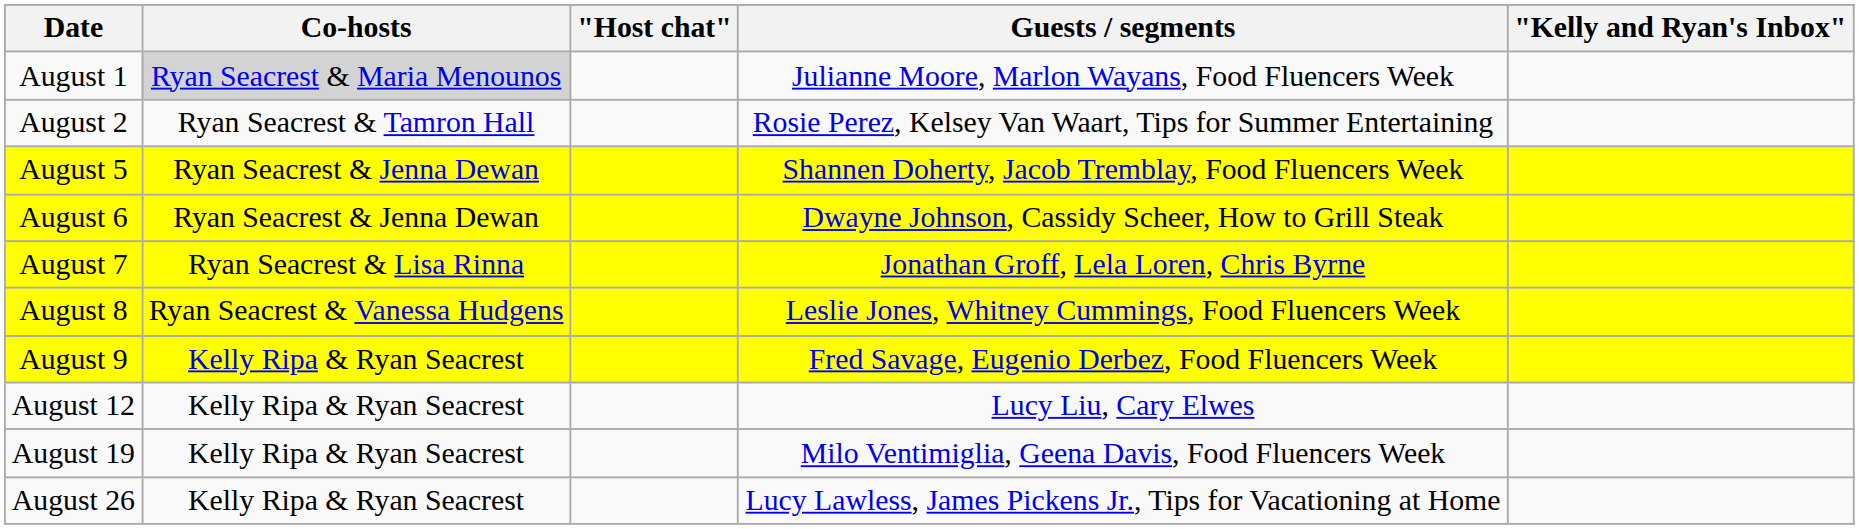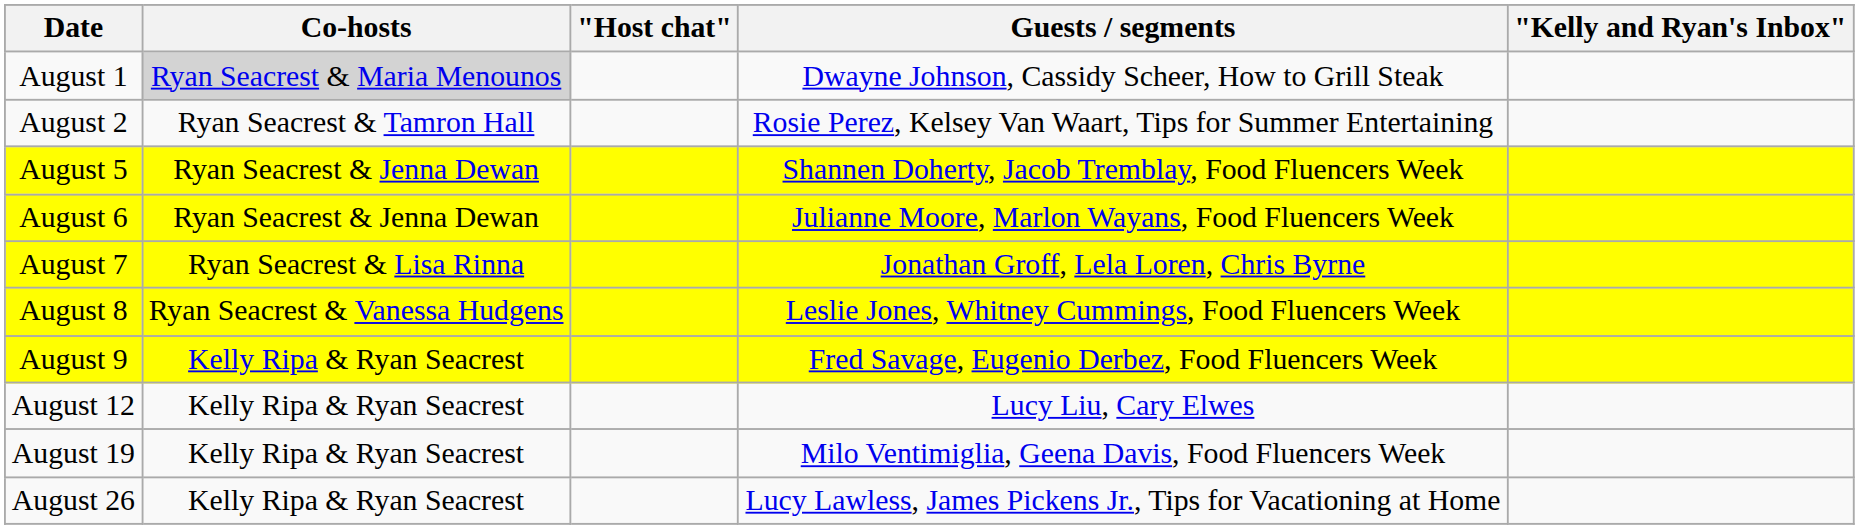 <table class="wikitable sortable" style="text-align:center;">
 <tr>
 <th>Date</th>
 <th>Co-hosts</th>
 <th>"Host chat"</th>
 <th>Guests / segments</th>
 <th>"Kelly and Ryan's Inbox"</th>
 </tr>
 <tr>
 <td>August 1</td>
 <td style="background: lightgrey;"><a href='#'>Ryan Seacrest</a> & <a href='#'>Maria Menounos</a></td>
 <td></td>
-<td><a href='#'>Julianne Moore</a>, <a href='#'>Marlon Wayans</a>, Food Fluencers Week</td>
+<td><a href='#'>Dwayne Johnson</a>, Cassidy Scheer, How to Grill Steak</td>
 <td></td>
 </tr>
 <tr>
 <td>August 2</td>
 <td>Ryan Seacrest & <a href='#'>Tamron Hall</a></td>
 <td></td>
 <td><a href='#'>Rosie Perez</a>, Kelsey Van Waart, Tips for Summer Entertaining</td>
 <td></td>
 </tr>
 <tr style="background:yellow;">
 <td>August 5</td>
 <td>Ryan Seacrest & <a href='#'>Jenna Dewan</a></td>
 <td></td>
 <td><a href='#'>Shannen Doherty</a>, <a href='#'>Jacob Tremblay</a>, Food Fluencers Week</td>
 <td></td>
 </tr>
 <tr style="background:yellow;">
 <td>August 6</td>
 <td>Ryan Seacrest & Jenna Dewan</td>
 <td></td>
-<td><a href='#'>Dwayne Johnson</a>, Cassidy Scheer, How to Grill Steak</td>
+<td><a href='#'>Julianne Moore</a>, <a href='#'>Marlon Wayans</a>, Food Fluencers Week</td>
 <td></td>
 </tr>
 <tr style="background:yellow;">
 <td>August 7</td>
 <td>Ryan Seacrest & <a href='#'>Lisa Rinna</a></td>
 <td></td>
 <td><a href='#'>Jonathan Groff</a>, <a href='#'>Lela Loren</a>, <a href='#'>Chris Byrne</a></td>
 <td></td>
 </tr>
 <tr style="background:yellow;">
 <td>August 8</td>
 <td>Ryan Seacrest & <a href='#'>Vanessa Hudgens</a></td>
 <td></td>
 <td><a href='#'>Leslie Jones</a>, <a href='#'>Whitney Cummings</a>, Food Fluencers Week</td>
 <td></td>
 </tr>
 <tr style="background:yellow;">
 <td>August 9</td>
 <td><a href='#'>Kelly Ripa</a> & Ryan Seacrest</td>
 <td></td>
 <td><a href='#'>Fred Savage</a>, <a href='#'>Eugenio Derbez</a>, Food Fluencers Week</td>
 <td></td>
 </tr>
 <tr style=>
 <td>August 12</td>
 <td>Kelly Ripa & Ryan Seacrest</td>
 <td></td>
 <td><a href='#'>Lucy Liu</a>, <a href='#'>Cary Elwes</a></td>
 <td></td>
 </tr>
 <tr style=>
 <td>August 19</td>
 <td>Kelly Ripa & Ryan Seacrest</td>
 <td></td>
 <td><a href='#'>Milo Ventimiglia</a>, <a href='#'>Geena Davis</a>, Food Fluencers Week</td>
 <td></td>
 </tr>
 <tr style=>
 <td>August 26</td>
 <td>Kelly Ripa & Ryan Seacrest</td>
 <td></td>
 <td><a href='#'>Lucy Lawless</a>, <a href='#'>James Pickens Jr.</a>, Tips for Vacationing at Home</td>
 <td></td>
 </tr>
 </table>
